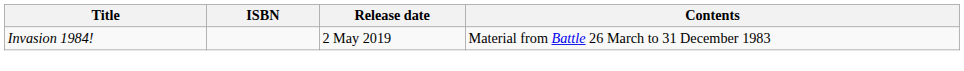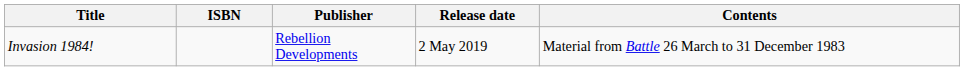 <table class="wikitable" width="85%">
 <tr>
 <th width=18%>Title</th>
 <th width=10%>ISBN</th>
+<th width=15%>Publisher</th>
 <th width=13%>Release date</th>
 <th width=44%>Contents</th>
 </tr>
 <tr>
 <td><em>Invasion 1984!</em></td>
 <td></td>
+<td><a href='#'>Rebellion Developments</a></td>
 <td>2 May 2019</td>
 <td>Material from <em><a href='#'>Battle</a></em> 26 March to 31 December 1983</td>
 </tr>
 </table>
